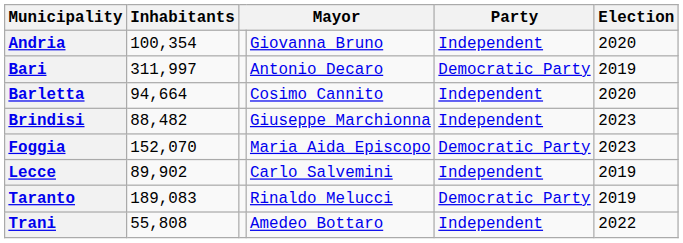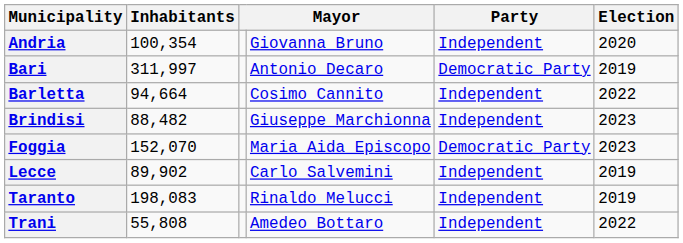 <table class="wikitable" border="1">
 <tr>
 <th scope="col">Municipality</th>
 <th colspan=1>Inhabitants</th>
 <th colspan=2>Mayor</th>
 <th colspan=1>Party</th>
 <th colspan=1>Election</th>
 </tr>
 <tr>
 <th scope="row" style="text-align: left;"><a href='#'>Andria</a></th>
 <td>100,354</td>
 <td></td>
 <td><a href='#'>Giovanna Bruno</a></td>
 <td><a href='#'>Independent</a></td>
 <td>2020</td>
 </tr>
 <tr>
 <th scope="row" style="text-align: left;"><a href='#'>Bari</a></th>
 <td>311,997</td>
 <td></td>
 <td><a href='#'>Antonio Decaro</a></td>
 <td><a href='#'>Democratic Party</a></td>
 <td>2019</td>
 </tr>
 <tr>
 <th scope="row" style="text-align: left;"><a href='#'>Barletta</a></th>
 <td>94,664</td>
 <td></td>
 <td><a href='#'>Cosimo Cannito</a></td>
 <td><a href='#'>Independent</a></td>
-<td>2020</td>
+<td>2022</td>
 </tr>
 <tr>
 <th scope="row" style="text-align: left;"><a href='#'>Brindisi</a></th>
 <td>88,482</td>
 <td></td>
 <td><a href='#'>Giuseppe Marchionna</a></td>
 <td><a href='#'>Independent</a></td>
 <td>2023</td>
 </tr>
 <tr>
 <th scope="row" style="text-align: left;"><a href='#'>Foggia</a></th>
 <td>152,070</td>
 <td></td>
 <td><a href='#'>Maria Aida Episcopo</a></td>
 <td><a href='#'>Democratic Party</a></td>
 <td>2023</td>
 </tr>
 <tr>
 <th scope="row" style="text-align: left;"><a href='#'>Lecce</a></th>
 <td>89,902</td>
 <td></td>
 <td><a href='#'>Carlo Salvemini</a></td>
 <td><a href='#'>Independent</a></td>
 <td>2019</td>
 </tr>
 <tr>
 <th scope="row" style="text-align: left;"><a href='#'>Taranto</a></th>
-<td>189,083</td>
+<td>198,083</td>
 <td></td>
 <td><a href='#'>Rinaldo Melucci</a></td>
-<td><a href='#'>Democratic Party</a></td>
+<td><a href='#'>Independent</a></td>
 <td>2019</td>
 </tr>
 <tr>
 <th scope="row" style="text-align: left;"><a href='#'>Trani</a></th>
 <td>55,808</td>
 <td></td>
 <td><a href='#'>Amedeo Bottaro</a></td>
 <td><a href='#'>Independent</a></td>
 <td>2022</td>
 </tr>
 </table>
